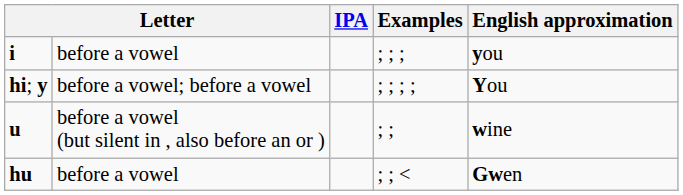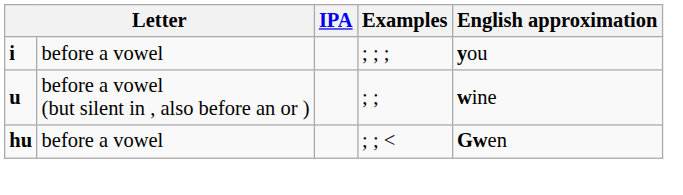 <table class="wikitable">
 <tr>
 <th colspan="2">Letter</th>
 <th><a href='#'>IPA</a></th>
 <th>Examples</th>
 <th>English approximation</th>
 </tr>
 <tr>
 <td><strong>i</strong></td>
 <td> before a vowel</td>
 <td style="text-align:center;"><big></big></td>
 <td>; ; ; </td>
 <td><strong>y</strong>ou</td>
-</tr>
-<tr>
-<td><strong>hi</strong>; <strong>y</strong></td>
-<td> before a vowel;  before a vowel</td>
-<td style="text-align:center;"><big></big></td>
-<td>; ; ; ; </td>
-<td><strong>Y</strong>ou</td>
 </tr>
 <tr>
 <td><strong>u</strong></td>
 <td> before a vowel<br>(but silent in , also  before an  or )</td>
 <td style="text-align:center;"><big></big></td>
 <td>; ; </td>
 <td><strong>w</strong>ine</td>
 </tr>
 <tr>
 <td><strong>hu</strong></td>
 <td> before a vowel</td>
 <td style="text-align:center;"><big></big></td>
 <td>; ; <</td>
 <td><strong>Gw</strong>en</td>
 </tr>
 </table>
